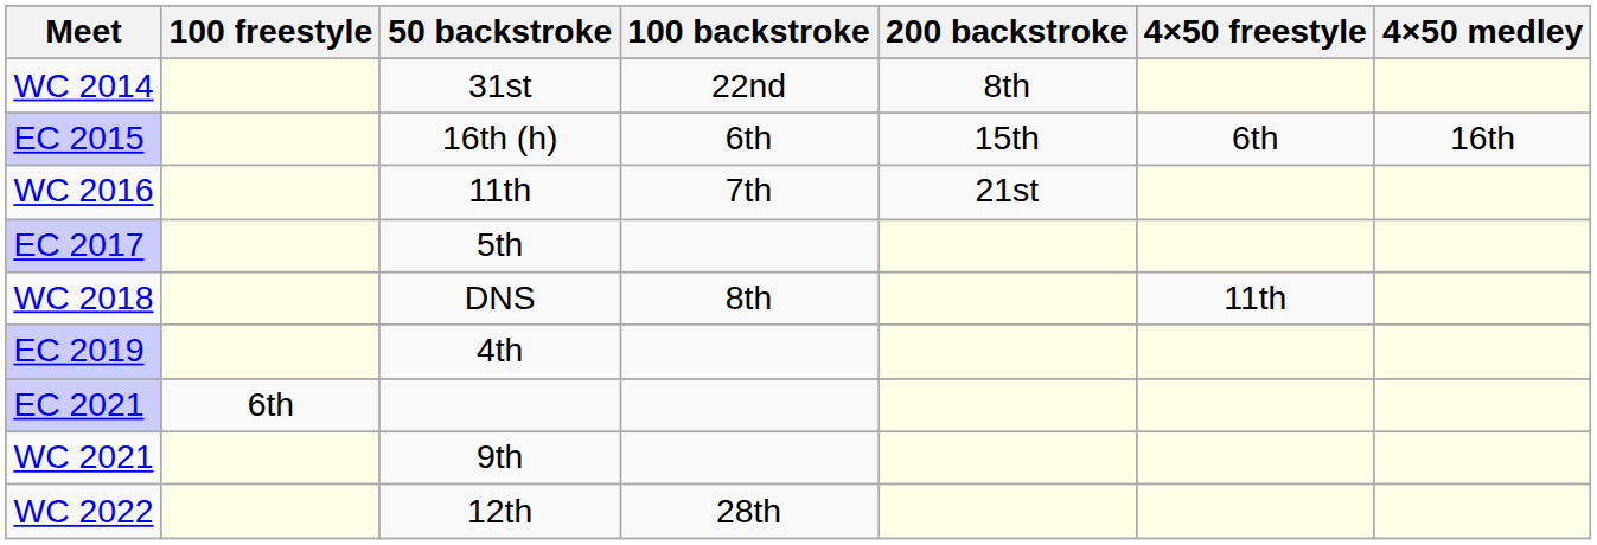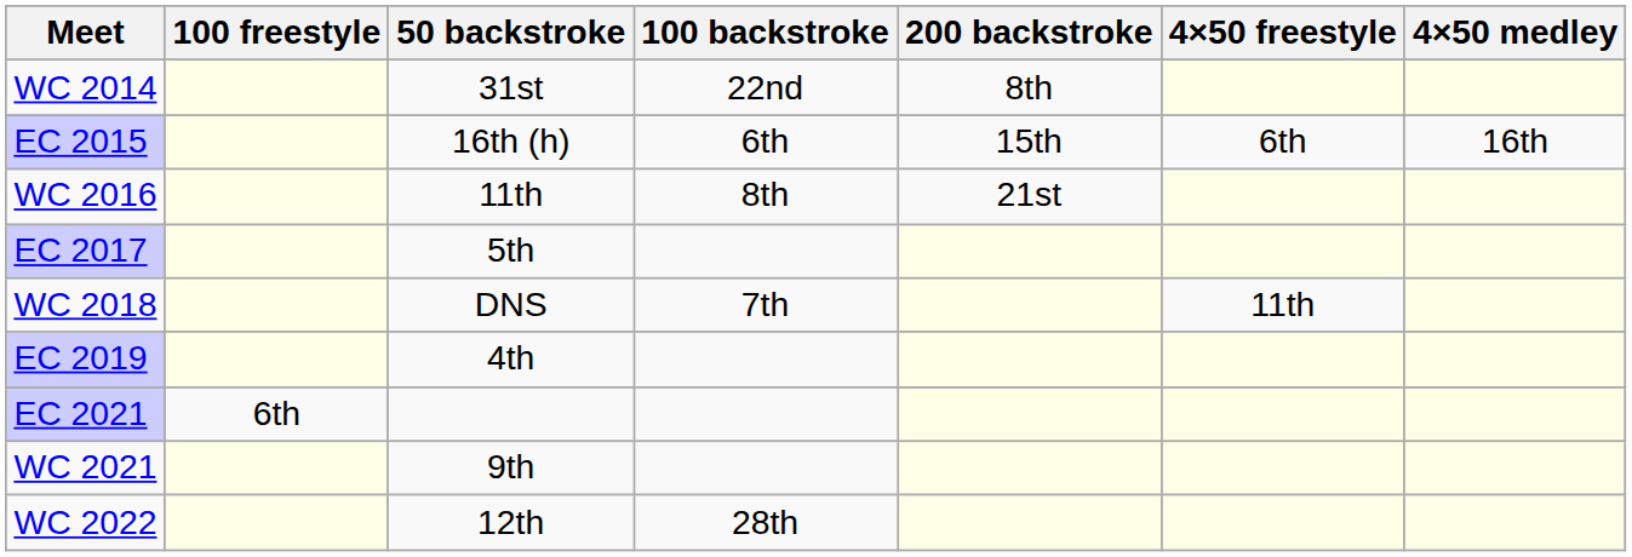 <table class="sortable wikitable">
 <tr>
 <th>Meet</th>
 <th class="unsortable">100 freestyle</th>
 <th class="unsortable">50 backstroke</th>
 <th class="unsortable">100 backstroke</th>
 <th class="unsortable">200 backstroke</th>
 <th class="unsortable">4×50 freestyle</th>
 <th class="unsortable">4×50 medley</th>
 </tr>
 <tr>
 <td><a href='#'>WC 2014</a></td>
 <td style="background:#fdffe7"></td>
 <td align="center">31st</td>
 <td align="center">22nd</td>
 <td align="center">8th</td>
 <td style="background:#fdffe7"></td>
 <td style="background:#fdffe7"></td>
 </tr>
 <tr>
 <td style="background:#ccccff"><a href='#'>EC 2015</a></td>
 <td style="background:#fdffe7"></td>
 <td align="center">16th (h)</td>
 <td align="center">6th</td>
 <td align="center">15th</td>
 <td align="center">6th</td>
 <td align="center">16th</td>
 </tr>
 <tr>
 <td><a href='#'>WC 2016</a></td>
 <td style="background:#fdffe7"></td>
 <td align="center">11th</td>
-<td align="center">7th</td>
+<td align="center">8th</td>
 <td align="center">21st</td>
 <td style="background:#fdffe7"></td>
 <td style="background:#fdffe7"></td>
 </tr>
 <tr>
 <td style="background:#ccccff"><a href='#'>EC 2017</a></td>
 <td style="background:#fdffe7"></td>
 <td align="center">5th</td>
 <td align="center"></td>
 <td style="background:#fdffe7"></td>
 <td style="background:#fdffe7"></td>
 <td style="background:#fdffe7"></td>
 </tr>
 <tr>
 <td><a href='#'>WC 2018</a></td>
 <td style="background:#fdffe7"></td>
 <td align="center">DNS</td>
-<td align="center">8th</td>
+<td align="center">7th</td>
 <td style="background:#fdffe7"></td>
 <td align="center">11th</td>
 <td style="background:#fdffe7"></td>
 </tr>
 <tr>
 <td style="background:#ccccff"><a href='#'>EC 2019</a></td>
 <td style="background:#fdffe7"></td>
 <td align="center">4th</td>
 <td align="center"></td>
 <td style="background:#fdffe7"></td>
 <td style="background:#fdffe7"></td>
 <td style="background:#fdffe7"></td>
 </tr>
 <tr>
 <td style="background:#ccccff"><a href='#'>EC 2021</a></td>
 <td align="center">6th</td>
 <td align="center"></td>
 <td align="center"></td>
 <td style="background:#fdffe7"></td>
 <td style="background:#fdffe7"></td>
 <td style="background:#fdffe7"></td>
 </tr>
 <tr>
 <td><a href='#'>WC 2021</a></td>
 <td style="background:#fdffe7"></td>
 <td align="center">9th</td>
 <td align="center"></td>
 <td style="background:#fdffe7"></td>
 <td style="background:#fdffe7"></td>
 <td style="background:#fdffe7"></td>
 </tr>
 <tr>
 <td><a href='#'>WC 2022</a></td>
 <td style="background:#fdffe7"></td>
 <td align="center">12th</td>
 <td align="center">28th</td>
 <td style="background:#fdffe7"></td>
 <td style="background:#fdffe7"></td>
 <td style="background:#fdffe7"></td>
 </tr>
 </table>
